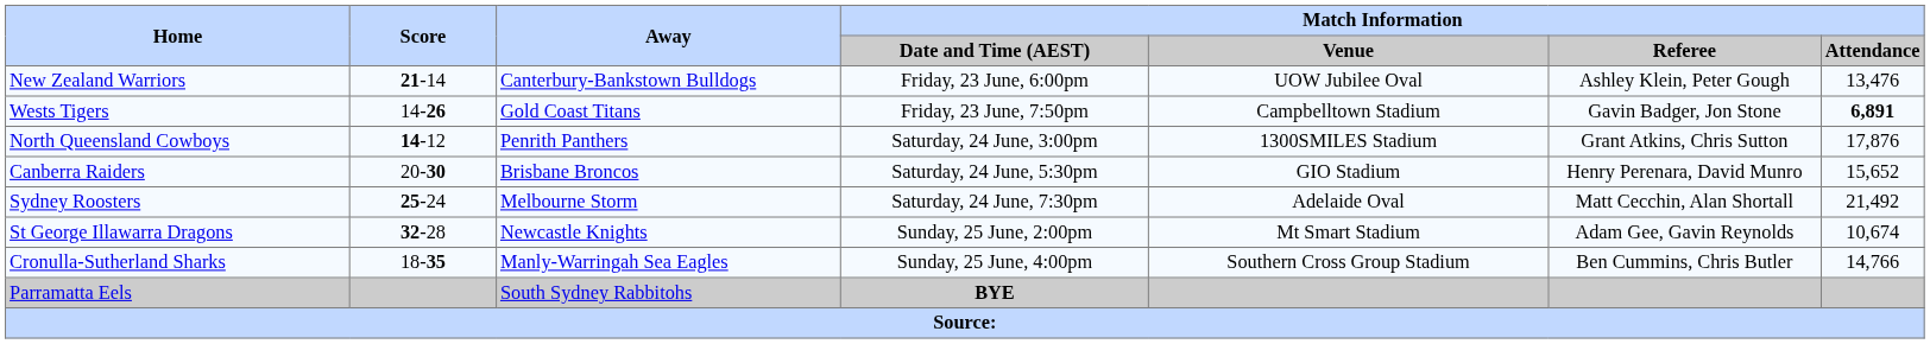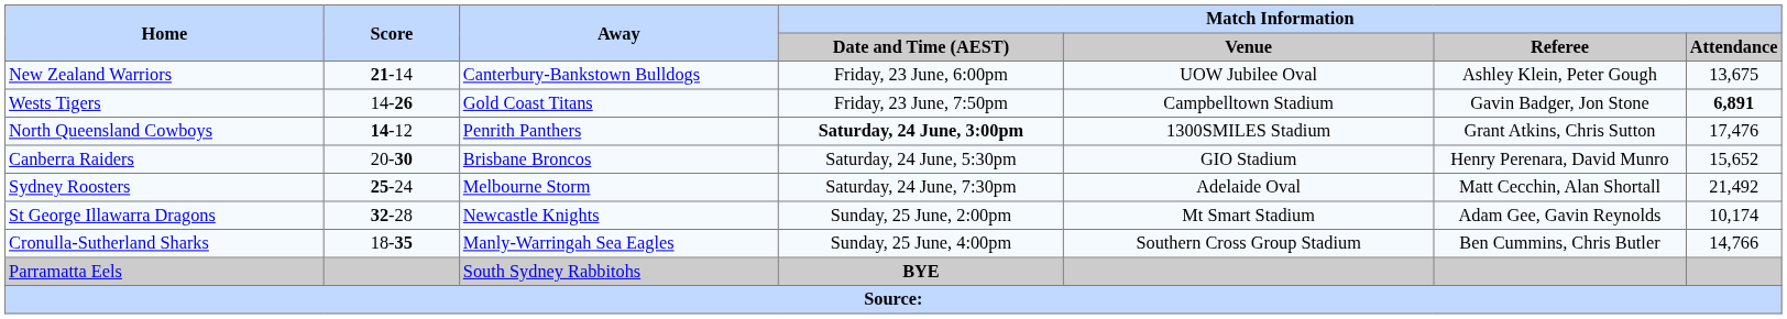 <table border=1 style="border-collapse:collapse;  text-align:center;" cellpadding=3 cellspacing=0 width=100%>
 <tr bgcolor=#C1D8FF>
 <th rowspan=2 width=19%>Home</th>
 <th rowspan=2 width=8%>Score</th>
 <th rowspan=2 width=19%>Away</th>
 <th colspan=6>Match Information</th>
 </tr>
 <tr bgcolor=#CCCCCC>
 <th width=17%>Date and Time (AEST)</th>
 <th width=22%>Venue</th>
 <th width=50%>Referee</th>
 <th width=7%>Attendance</th>
 </tr>
 <tr style="text-align:center; background:#f5faff;">
 <td align="left"> <a href='#'>New Zealand Warriors</a></td>
 <td><strong>21</strong>-14</td>
 <td align="left"> <a href='#'>Canterbury-Bankstown Bulldogs</a></td>
 <td>Friday, 23 June, 6:00pm</td>
 <td>UOW Jubilee Oval</td>
 <td>Ashley Klein, Peter Gough</td>
-<td>13,476</td>
+<td>13,675</td>
 </tr>
 <tr style="text-align:center; background:#f5faff;">
 <td align="left"> <a href='#'>Wests Tigers</a></td>
 <td>14-<strong>26</strong></td>
 <td align="left"> <a href='#'>Gold Coast Titans</a></td>
 <td>Friday, 23 June, 7:50pm</td>
 <td>Campbelltown Stadium</td>
 <td>Gavin Badger, Jon Stone</td>
 <td><strong>6,891</strong></td>
 </tr>
 <tr style="text-align:center; background:#f5faff;">
 <td align="left"> <a href='#'>North Queensland Cowboys</a></td>
 <td><strong>14</strong>-12</td>
 <td align="left"> <a href='#'>Penrith Panthers</a></td>
-<td>Saturday, 24 June, 3:00pm</td>
+<td><strong>Saturday, 24 June, 3:00pm</strong></td>
 <td>1300SMILES Stadium</td>
 <td>Grant Atkins, Chris Sutton</td>
-<td>17,876</td>
+<td>17,476</td>
 </tr>
 <tr style="text-align:center; background:#f5faff;">
 <td align="left"> <a href='#'>Canberra Raiders</a></td>
 <td>20-<strong>30</strong></td>
 <td align="left"> <a href='#'>Brisbane Broncos</a></td>
 <td>Saturday, 24 June, 5:30pm</td>
 <td>GIO Stadium</td>
 <td>Henry Perenara, David Munro</td>
 <td>15,652</td>
 </tr>
 <tr style="text-align:center; background:#f5faff;">
 <td align="left"> <a href='#'>Sydney Roosters</a></td>
 <td><strong>25</strong>-24</td>
 <td align="left"> <a href='#'>Melbourne Storm</a></td>
 <td>Saturday, 24 June, 7:30pm</td>
 <td>Adelaide Oval</td>
 <td>Matt Cecchin, Alan Shortall</td>
 <td>21,492</td>
 </tr>
 <tr style="text-align:center; background:#f5faff;">
 <td align="left"> <a href='#'>St George Illawarra Dragons</a></td>
 <td><strong>32</strong>-28</td>
 <td align="left"> <a href='#'>Newcastle Knights</a></td>
 <td>Sunday, 25 June, 2:00pm</td>
 <td>Mt Smart Stadium</td>
 <td>Adam Gee, Gavin Reynolds</td>
-<td>10,674</td>
+<td>10,174</td>
 </tr>
 <tr style="text-align:center; background:#f5faff;">
 <td align="left"> <a href='#'>Cronulla-Sutherland Sharks</a></td>
 <td>18-<strong>35</strong></td>
 <td align="left"> <a href='#'>Manly-Warringah Sea Eagles</a></td>
 <td>Sunday, 25 June, 4:00pm</td>
 <td>Southern Cross Group Stadium</td>
 <td>Ben Cummins, Chris Butler</td>
 <td>14,766</td>
 </tr>
 <tr style="text-align:center; background:#CCCCCC;">
 <td align="left"> <a href='#'>Parramatta Eels</a></td>
 <td></td>
 <td align="left"> <a href='#'>South Sydney Rabbitohs</a></td>
 <td><strong>BYE</strong></td>
 <td></td>
 <td></td>
 <td></td>
 </tr>
 <tr style="background:#c1d8ff;">
 <th colspan=7>Source:</th>
 </tr>
 </table>
